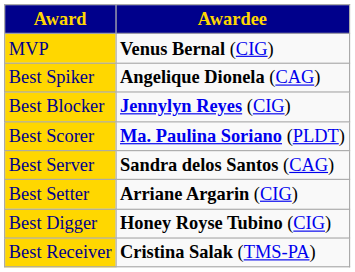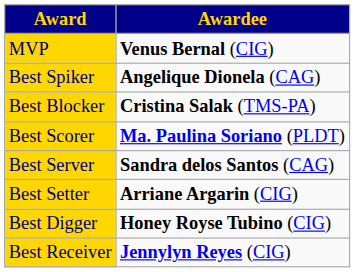 <table class="wikitable">
 <tr>
 <th style="background:#00008B; color:#FFD700;">Award</th>
 <th style="background:#00008B; color:#FFD700;">Awardee</th>
 </tr>
 <tr>
 <td style="background:#FFD700; color:#00008B;">MVP</td>
 <td><strong>Venus Bernal</strong> (<a href='#'>CIG</a>)</td>
 </tr>
 <tr>
 <td style="background:#FFD700; color:#00008B;">Best Spiker</td>
 <td><strong>Angelique Dionela</strong> (<a href='#'>CAG</a>)</td>
 </tr>
 <tr>
 <td style="background:#FFD700; color:#00008B;">Best Blocker</td>
-<td><strong><a href='#'>Jennylyn Reyes</a></strong> (<a href='#'>CIG</a>)</td>
+<td><strong>Cristina Salak</strong> (<a href='#'>TMS-PA</a>)</td>
 </tr>
 <tr>
 <td style="background:#FFD700; color:#00008B;">Best Scorer</td>
 <td><strong><a href='#'>Ma. Paulina Soriano</a></strong> (<a href='#'>PLDT</a>)</td>
 </tr>
 <tr>
 <td style="background:#FFD700; color:#00008B;">Best Server</td>
 <td><strong>Sandra delos Santos</strong> (<a href='#'>CAG</a>)</td>
 </tr>
 <tr>
 <td style="background:#FFD700; color:#00008B;">Best Setter</td>
 <td><strong>Arriane Argarin</strong> (<a href='#'>CIG</a>)</td>
 </tr>
 <tr>
 <td style="background:#FFD700; color:#00008B;">Best Digger</td>
 <td><strong>Honey Royse Tubino</strong> (<a href='#'>CIG</a>)</td>
 </tr>
 <tr>
 <td style="background:#FFD700; color:#00008B;">Best Receiver</td>
-<td><strong>Cristina Salak</strong> (<a href='#'>TMS-PA</a>)</td>
+<td><strong><a href='#'>Jennylyn Reyes</a></strong> (<a href='#'>CIG</a>)</td>
 </tr>
 </table>
